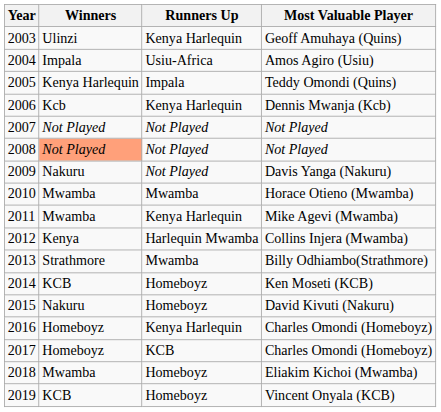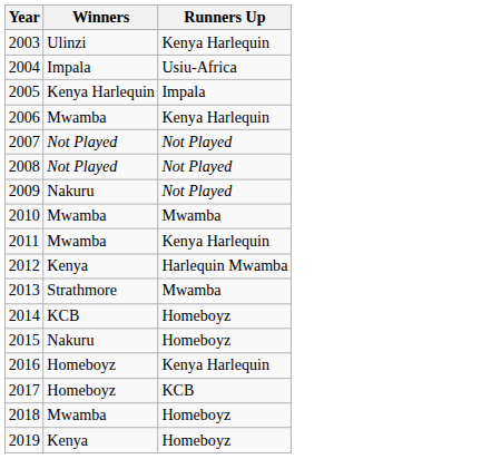 <table class="wikitable">
 <tr>
 <th>Year</th>
 <th>Winners</th>
 <th>Runners Up</th>
-<th>Most Valuable Player</th>
 </tr>
 <tr>
 <td>2003</td>
 <td>Ulinzi</td>
 <td>Kenya Harlequin</td>
-<td>Geoff Amuhaya (Quins)</td>
 </tr>
 <tr>
 <td>2004</td>
 <td>Impala</td>
 <td>Usiu-Africa</td>
-<td>Amos Agiro (Usiu)</td>
 </tr>
 <tr>
 <td>2005</td>
 <td>Kenya Harlequin</td>
 <td>Impala</td>
-<td>Teddy Omondi (Quins)</td>
 </tr>
 <tr>
 <td>2006</td>
-<td>Kcb</td>
+<td>Mwamba</td>
 <td>Kenya Harlequin</td>
-<td>Dennis Mwanja (Kcb)</td>
 </tr>
 <tr>
 <td>2007</td>
 <td><em>Not Played</em></td>
 <td><em>Not Played</em></td>
-<td><em>Not Played</em></td>
 </tr>
 <tr>
 <td>2008</td>
-<td style="background: lightsalmon;"><em>Not Played</em></td>
 <td><em>Not Played</em></td>
 <td><em>Not Played</em></td>
 </tr>
 <tr>
 <td>2009</td>
 <td>Nakuru</td>
 <td><em>Not Played</em></td>
-<td>Davis Yanga (Nakuru)</td>
 </tr>
 <tr>
 <td>2010</td>
 <td>Mwamba</td>
 <td>Mwamba</td>
-<td>Horace Otieno (Mwamba)</td>
 </tr>
 <tr>
 <td>2011</td>
 <td>Mwamba</td>
 <td>Kenya Harlequin</td>
-<td>Mike Agevi (Mwamba)</td>
 </tr>
 <tr>
 <td>2012</td>
 <td>Kenya</td>
 <td>Harlequin Mwamba</td>
-<td>Collins Injera (Mwamba)</td>
 </tr>
 <tr>
 <td>2013</td>
 <td>Strathmore</td>
 <td>Mwamba</td>
-<td>Billy Odhiambo(Strathmore)</td>
 </tr>
 <tr>
 <td>2014</td>
 <td>KCB</td>
 <td>Homeboyz</td>
-<td>Ken Moseti (KCB)</td>
 </tr>
 <tr>
 <td>2015</td>
 <td>Nakuru</td>
 <td>Homeboyz</td>
-<td>David Kivuti (Nakuru)</td>
 </tr>
 <tr>
 <td>2016</td>
 <td>Homeboyz</td>
 <td>Kenya Harlequin</td>
-<td>Charles Omondi (Homeboyz)</td>
 </tr>
 <tr>
 <td>2017</td>
 <td>Homeboyz</td>
 <td>KCB</td>
-<td>Charles Omondi (Homeboyz)</td>
 </tr>
 <tr>
 <td>2018</td>
 <td>Mwamba</td>
 <td>Homeboyz</td>
-<td>Eliakim Kichoi (Mwamba)</td>
 </tr>
 <tr>
 <td>2019</td>
-<td>KCB</td>
+<td>Kenya</td>
 <td>Homeboyz</td>
-<td>Vincent Onyala (KCB)</td>
 </tr>
 </table>
